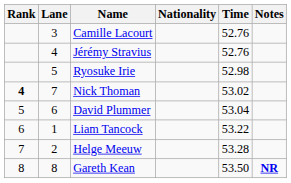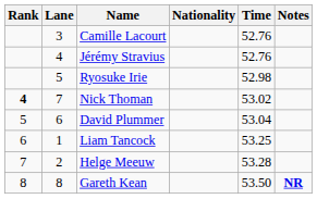 <table class="wikitable sortable" style="text-align:center">
 <tr>
 <th>Rank</th>
 <th>Lane</th>
 <th>Name</th>
 <th>Nationality</th>
 <th>Time</th>
 <th>Notes</th>
 </tr>
 <tr>
 <td></td>
 <td>3</td>
 <td align=left><a href='#'>Camille Lacourt</a></td>
 <td align=left></td>
 <td>52.76</td>
 <td></td>
 </tr>
 <tr>
 <td></td>
 <td>4</td>
 <td align=left><a href='#'>Jérémy Stravius</a></td>
 <td align=left></td>
 <td>52.76</td>
 <td></td>
 </tr>
 <tr>
 <td></td>
 <td>5</td>
 <td align=left><a href='#'>Ryosuke Irie</a></td>
 <td align=left></td>
 <td>52.98</td>
 <td></td>
 </tr>
 <tr>
 <td><strong>4</strong></td>
 <td>7</td>
 <td align=left><a href='#'>Nick Thoman</a></td>
 <td align=left></td>
 <td>53.02</td>
 <td></td>
 </tr>
 <tr>
 <td>5</td>
 <td>6</td>
 <td align=left><a href='#'>David Plummer</a></td>
 <td align=left></td>
 <td>53.04</td>
 <td></td>
 </tr>
 <tr>
 <td>6</td>
 <td>1</td>
 <td align=left><a href='#'>Liam Tancock</a></td>
 <td align=left></td>
-<td>53.22</td>
+<td>53.25</td>
 <td></td>
 </tr>
 <tr>
 <td>7</td>
 <td>2</td>
 <td align=left><a href='#'>Helge Meeuw</a></td>
 <td align=left></td>
 <td>53.28</td>
 <td></td>
 </tr>
 <tr>
 <td>8</td>
 <td>8</td>
 <td align=left><a href='#'>Gareth Kean</a></td>
 <td align=left></td>
 <td>53.50</td>
 <td><strong><a href='#'>NR</a></strong></td>
 </tr>
 </table>
